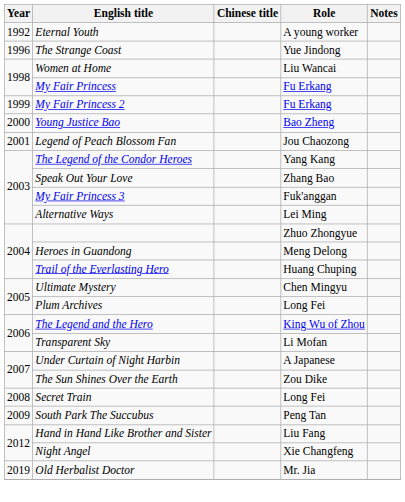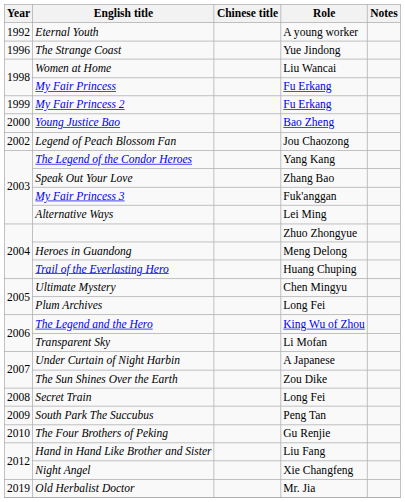 <table class="wikitable">
 <tr>
 <th>Year</th>
 <th>English title</th>
 <th>Chinese title</th>
 <th>Role</th>
 <th>Notes</th>
 </tr>
 <tr>
 <td>1992</td>
 <td><em>Eternal Youth</em></td>
 <td></td>
 <td>A young worker</td>
 <td></td>
 </tr>
 <tr>
 <td>1996</td>
 <td><em>The Strange Coast</em></td>
 <td></td>
 <td>Yue Jindong</td>
 <td></td>
 </tr>
 <tr>
 <td rowspan="2">1998</td>
 <td><em>Women at Home</em></td>
 <td></td>
 <td>Liu Wancai</td>
 <td></td>
 </tr>
 <tr>
 <td><em><a href='#'>My Fair Princess</a></em></td>
 <td></td>
 <td><a href='#'> Fu Erkang</a></td>
 <td></td>
 </tr>
 <tr>
 <td>1999</td>
 <td><em><a href='#'>My Fair Princess 2</a></em></td>
 <td></td>
 <td><a href='#'> Fu Erkang</a></td>
 <td></td>
 </tr>
 <tr>
 <td>2000</td>
 <td><em><a href='#'>Young Justice Bao</a></em></td>
 <td></td>
 <td><a href='#'>Bao Zheng</a></td>
 <td></td>
 </tr>
 <tr>
-<td>2001</td>
+<td>2002</td>
 <td><em>Legend of Peach Blossom Fan</em></td>
 <td></td>
 <td>Jou Chaozong</td>
 <td></td>
 </tr>
 <tr>
 <td rowspan="4">2003</td>
 <td><em><a href='#'>The Legend of the Condor Heroes</a></em></td>
 <td></td>
 <td>Yang Kang</td>
 <td></td>
 </tr>
 <tr>
 <td><em>Speak Out Your Love</em></td>
 <td></td>
 <td>Zhang Bao</td>
 <td></td>
 </tr>
 <tr>
 <td><em><a href='#'>My Fair Princess 3</a></em></td>
 <td></td>
 <td>Fuk'anggan</td>
 <td></td>
 </tr>
 <tr>
 <td><em>Alternative Ways</em></td>
 <td></td>
 <td>Lei Ming</td>
 <td></td>
 </tr>
 <tr>
 <td rowspan="3">2004</td>
 <td></td>
 <td></td>
 <td>Zhuo Zhongyue</td>
 <td></td>
 </tr>
 <tr>
 <td><em>Heroes in Guandong</em></td>
 <td></td>
 <td>Meng Delong</td>
 <td></td>
 </tr>
 <tr>
 <td><em><a href='#'>Trail of the Everlasting Hero</a></em></td>
 <td></td>
 <td>Huang Chuping</td>
 <td></td>
 </tr>
 <tr>
 <td rowspan="2">2005</td>
 <td><em>Ultimate Mystery</em></td>
 <td></td>
 <td>Chen Mingyu</td>
 <td></td>
 </tr>
 <tr>
 <td><em>Plum Archives</em></td>
 <td></td>
 <td>Long Fei</td>
 <td></td>
 </tr>
 <tr>
 <td rowspan="2">2006</td>
 <td><em><a href='#'>The Legend and the Hero</a></em></td>
 <td></td>
 <td><a href='#'>King Wu of Zhou</a></td>
 <td></td>
 </tr>
 <tr>
 <td><em>Transparent Sky</em></td>
 <td></td>
 <td>Li Mofan</td>
 <td></td>
 </tr>
 <tr>
 <td rowspan="2">2007</td>
 <td><em>Under Curtain of Night Harbin</em></td>
 <td></td>
 <td>A Japanese</td>
 <td></td>
 </tr>
 <tr>
 <td><em>The Sun Shines Over the Earth</em></td>
 <td></td>
 <td>Zou Dike</td>
 <td></td>
 </tr>
 <tr>
 <td>2008</td>
 <td><em>Secret Train</em></td>
 <td></td>
 <td>Long Fei</td>
 <td></td>
 </tr>
 <tr>
 <td>2009</td>
 <td><em>South Park The Succubus</em></td>
 <td></td>
 <td>Peng Tan</td>
 <td></td>
 </tr>
 <tr>
+<td>2010</td>
+<td><em>The Four Brothers of Peking</em></td>
+<td></td>
+<td>Gu Renjie</td>
+<td></td>
+</tr>
+<tr>
 <td rowspan="2">2012</td>
 <td><em>Hand in Hand Like Brother and Sister</em></td>
 <td></td>
 <td>Liu Fang</td>
 <td></td>
 </tr>
 <tr>
 <td><em>Night Angel</em></td>
 <td></td>
 <td>Xie Changfeng</td>
 <td></td>
 </tr>
 <tr>
 <td>2019</td>
 <td><em>Old Herbalist Doctor</em></td>
 <td></td>
 <td>Mr. Jia</td>
 <td></td>
 </tr>
 <tr>
 </tr>
 </table>
